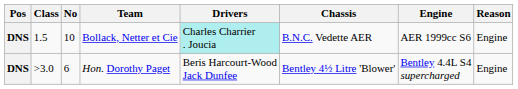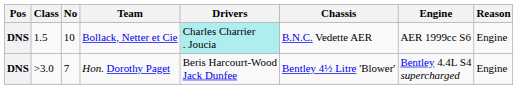 <table class="wikitable" style="font-size: 95%;">
 <tr>
 <th>Pos</th>
 <th>Class</th>
 <th>No</th>
 <th>Team</th>
 <th>Drivers</th>
 <th>Chassis</th>
 <th>Engine</th>
 <th>Reason</th>
 </tr>
 <tr>
 <th>DNS</th>
 <td>1.5</td>
 <td>10</td>
 <td> <a href='#'>Bollack, Netter et Cie</a></td>
 <td style="background: paleturquoise;"> Charles Charrier <br>  . Joucia</td>
 <td><a href='#'>B.N.C.</a> Vedette AER</td>
 <td>AER 1999cc S6</td>
 <td>Engine</td>
 </tr>
 <tr>
 <th>DNS</th>
 <td>>3.0</td>
-<td>6</td>
+<td>7</td>
 <td> <em>Hon. </em> <a href='#'>Dorothy Paget</a></td>
 <td> Beris Harcourt-Wood <br> <a href='#'>Jack Dunfee</a></td>
 <td><a href='#'>Bentley 4½ Litre</a> 'Blower'</td>
 <td><a href='#'>Bentley</a> 4.4L S4<br> <em>supercharged</em></td>
 <td>Engine</td>
 </tr>
 </table>
